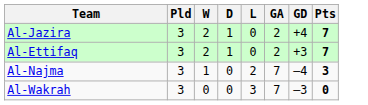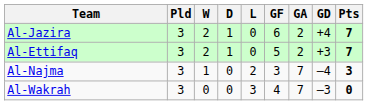 <table class="wikitable" style="text-align: center;">
 <tr>
 <th width="175">Team</th>
 <th width="20">Pld</th>
 <th width="20">W</th>
 <th width="20">D</th>
 <th width="20">L</th>
+<th width="20">GF</th>
 <th width="20">GA</th>
 <th width="20">GD</th>
 <th width="20">Pts</th>
 </tr>
 <tr bgcolor=#ccffcc>
 <td align=left> <a href='#'>Al-Jazira</a></td>
 <td>3</td>
 <td>2</td>
 <td>1</td>
 <td>0</td>
+<td>6</td>
 <td>2</td>
 <td>+4</td>
 <td><strong>7</strong></td>
 </tr>
 <tr bgcolor=#ccffcc>
 <td align=left> <a href='#'>Al-Ettifaq</a></td>
 <td>3</td>
 <td>2</td>
 <td>1</td>
 <td>0</td>
+<td>5</td>
 <td>2</td>
 <td>+3</td>
 <td><strong>7</strong></td>
 </tr>
 <tr>
 <td align=left> <a href='#'>Al-Najma</a></td>
 <td>3</td>
 <td>1</td>
 <td>0</td>
 <td>2</td>
+<td>3</td>
 <td>7</td>
 <td>–4</td>
 <td><strong>3</strong></td>
 </tr>
 <tr>
 <td align=left> <a href='#'>Al-Wakrah</a></td>
 <td>3</td>
 <td>0</td>
 <td>0</td>
 <td>3</td>
+<td>4</td>
 <td>7</td>
 <td>–3</td>
 <td><strong>0</strong></td>
 </tr>
 </table>
